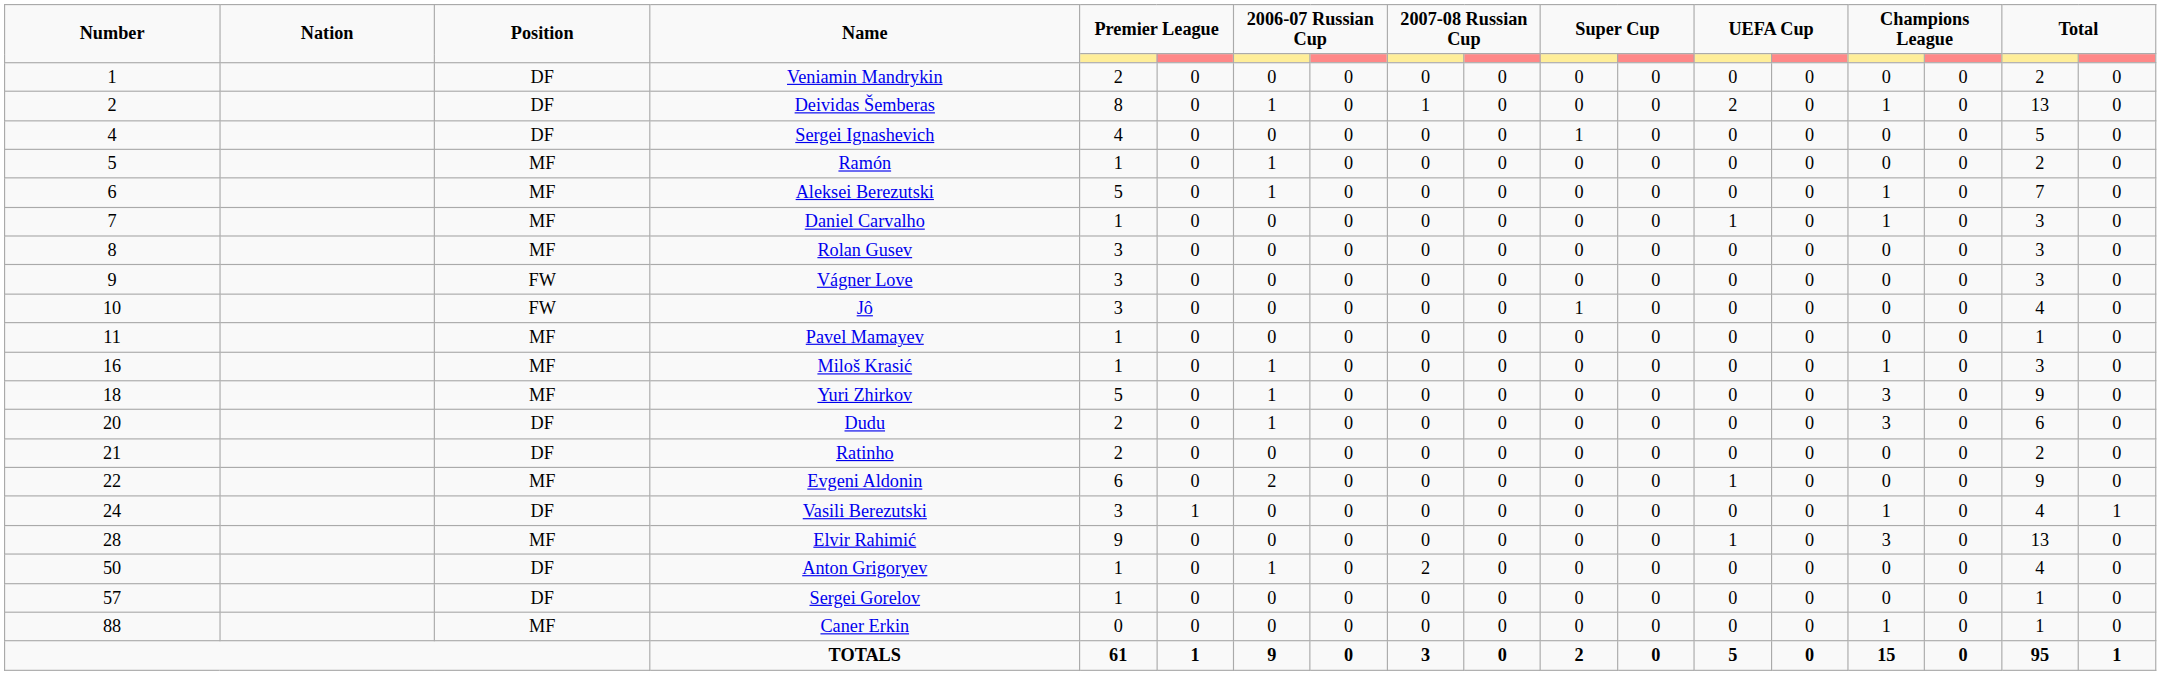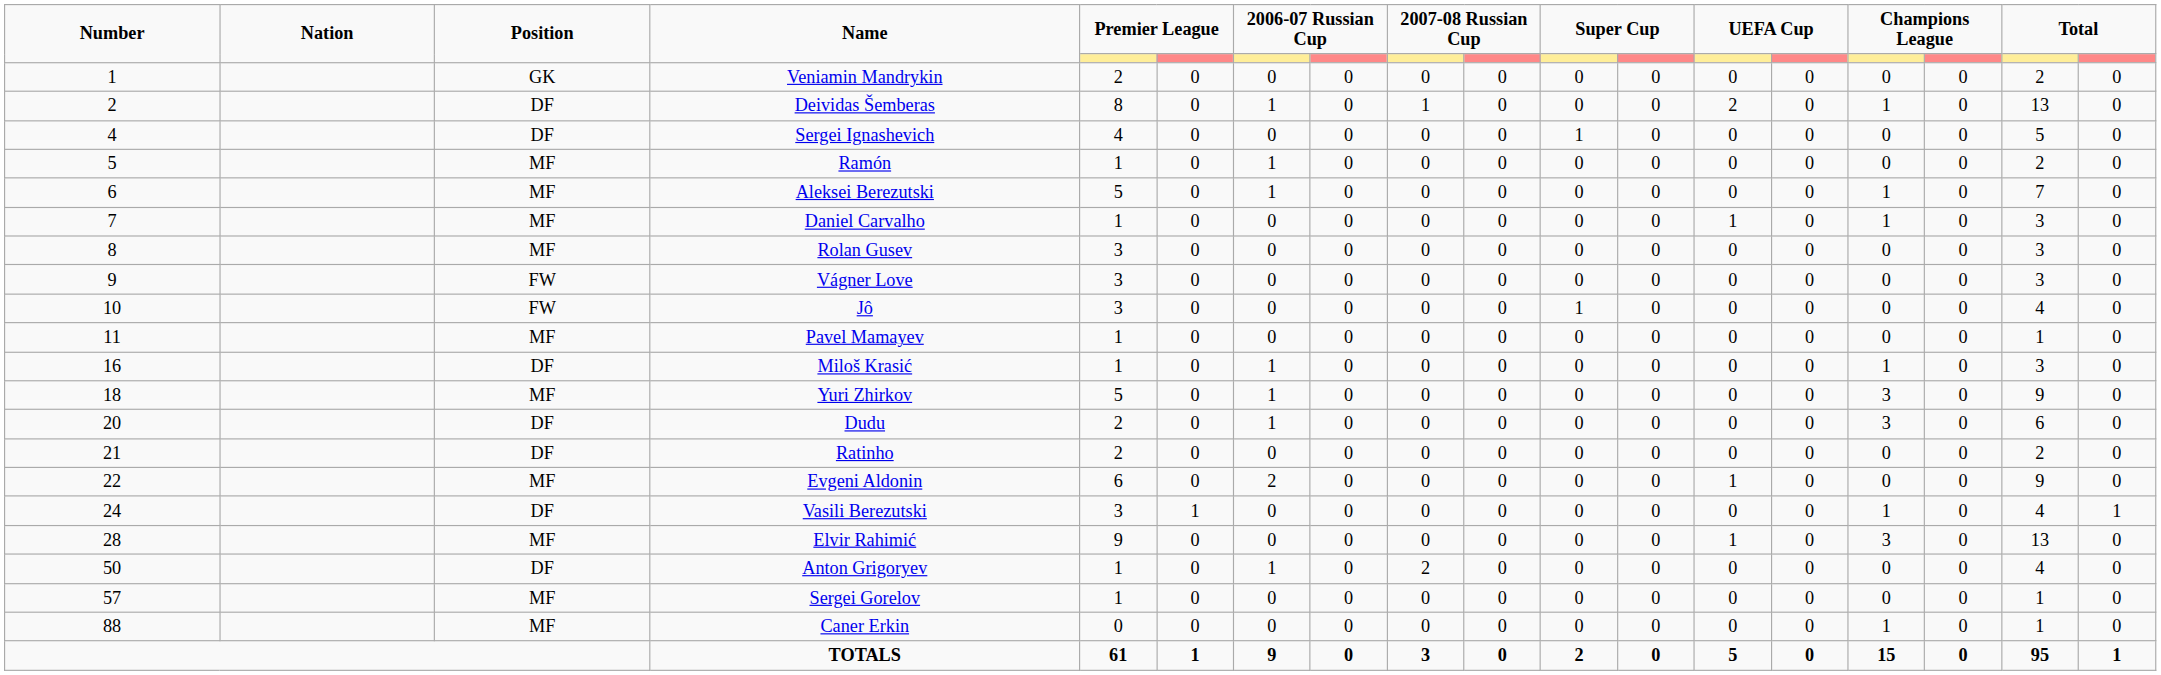 <table class="wikitable" style="font-size: 100%; text-align: center;">
 <tr>
 <td rowspan="2" width="10%" align="center"><strong>Number</strong></td>
 <td rowspan="2" width="10%" align="center"><strong>Nation</strong></td>
 <td rowspan="2" width="10%" align="center"><strong>Position</strong></td>
 <td rowspan="2" width="20%" align="center"><strong>Name</strong></td>
 <td colspan="2" align="center"><strong>Premier League</strong></td>
 <td colspan="2" align="center"><strong>2006-07 Russian Cup</strong></td>
 <td colspan="2" align="center"><strong>2007-08 Russian Cup</strong></td>
 <td colspan="2" align="center"><strong>Super Cup</strong></td>
 <td colspan="2" align="center"><strong>UEFA Cup</strong></td>
 <td colspan="2" align="center"><strong>Champions League</strong></td>
 <td colspan="2" align="center"><strong>Total</strong></td>
 </tr>
 <tr>
 <th width=60 style="background: #FFEE99"></th>
 <th width=60 style="background: #FF8888"></th>
 <th width=60 style="background: #FFEE99"></th>
 <th width=60 style="background: #FF8888"></th>
 <th width=60 style="background: #FFEE99"></th>
 <th width=60 style="background: #FF8888"></th>
 <th width=60 style="background: #FFEE99"></th>
 <th width=60 style="background: #FF8888"></th>
 <th width=60 style="background: #FFEE99"></th>
 <th width=60 style="background: #FF8888"></th>
 <th width=60 style="background: #FFEE99"></th>
 <th width=60 style="background: #FF8888"></th>
 <th width=60 style="background: #FFEE99"></th>
 <th width=60 style="background: #FF8888"></th>
 </tr>
 <tr>
 <td>1</td>
 <td></td>
-<td>DF</td>
+<td>GK</td>
 <td><a href='#'>Veniamin Mandrykin</a></td>
 <td>2</td>
 <td>0</td>
 <td>0</td>
 <td>0</td>
 <td>0</td>
 <td>0</td>
 <td>0</td>
 <td>0</td>
 <td>0</td>
 <td>0</td>
 <td>0</td>
 <td>0</td>
 <td>2</td>
 <td>0</td>
 </tr>
 <tr>
 <td>2</td>
 <td></td>
 <td>DF</td>
 <td><a href='#'>Deividas Šemberas</a></td>
 <td>8</td>
 <td>0</td>
 <td>1</td>
 <td>0</td>
 <td>1</td>
 <td>0</td>
 <td>0</td>
 <td>0</td>
 <td>2</td>
 <td>0</td>
 <td>1</td>
 <td>0</td>
 <td>13</td>
 <td>0</td>
 </tr>
 <tr>
 <td>4</td>
 <td></td>
 <td>DF</td>
 <td><a href='#'>Sergei Ignashevich</a></td>
 <td>4</td>
 <td>0</td>
 <td>0</td>
 <td>0</td>
 <td>0</td>
 <td>0</td>
 <td>1</td>
 <td>0</td>
 <td>0</td>
 <td>0</td>
 <td>0</td>
 <td>0</td>
 <td>5</td>
 <td>0</td>
 </tr>
 <tr>
 <td>5</td>
 <td></td>
 <td>MF</td>
 <td><a href='#'>Ramón</a></td>
 <td>1</td>
 <td>0</td>
 <td>1</td>
 <td>0</td>
 <td>0</td>
 <td>0</td>
 <td>0</td>
 <td>0</td>
 <td>0</td>
 <td>0</td>
 <td>0</td>
 <td>0</td>
 <td>2</td>
 <td>0</td>
 </tr>
 <tr>
 <td>6</td>
 <td></td>
 <td>MF</td>
 <td><a href='#'>Aleksei Berezutski</a></td>
 <td>5</td>
 <td>0</td>
 <td>1</td>
 <td>0</td>
 <td>0</td>
 <td>0</td>
 <td>0</td>
 <td>0</td>
 <td>0</td>
 <td>0</td>
 <td>1</td>
 <td>0</td>
 <td>7</td>
 <td>0</td>
 </tr>
 <tr>
 <td>7</td>
 <td></td>
 <td>MF</td>
 <td><a href='#'>Daniel Carvalho</a></td>
 <td>1</td>
 <td>0</td>
 <td>0</td>
 <td>0</td>
 <td>0</td>
 <td>0</td>
 <td>0</td>
 <td>0</td>
 <td>1</td>
 <td>0</td>
 <td>1</td>
 <td>0</td>
 <td>3</td>
 <td>0</td>
 </tr>
 <tr>
 <td>8</td>
 <td></td>
 <td>MF</td>
 <td><a href='#'>Rolan Gusev</a></td>
 <td>3</td>
 <td>0</td>
 <td>0</td>
 <td>0</td>
 <td>0</td>
 <td>0</td>
 <td>0</td>
 <td>0</td>
 <td>0</td>
 <td>0</td>
 <td>0</td>
 <td>0</td>
 <td>3</td>
 <td>0</td>
 </tr>
 <tr>
 <td>9</td>
 <td></td>
 <td>FW</td>
 <td><a href='#'>Vágner Love</a></td>
 <td>3</td>
 <td>0</td>
 <td>0</td>
 <td>0</td>
 <td>0</td>
 <td>0</td>
 <td>0</td>
 <td>0</td>
 <td>0</td>
 <td>0</td>
 <td>0</td>
 <td>0</td>
 <td>3</td>
 <td>0</td>
 </tr>
 <tr>
 <td>10</td>
 <td></td>
 <td>FW</td>
 <td><a href='#'>Jô</a></td>
 <td>3</td>
 <td>0</td>
 <td>0</td>
 <td>0</td>
 <td>0</td>
 <td>0</td>
 <td>1</td>
 <td>0</td>
 <td>0</td>
 <td>0</td>
 <td>0</td>
 <td>0</td>
 <td>4</td>
 <td>0</td>
 </tr>
 <tr>
 <td>11</td>
 <td></td>
 <td>MF</td>
 <td><a href='#'>Pavel Mamayev</a></td>
 <td>1</td>
 <td>0</td>
 <td>0</td>
 <td>0</td>
 <td>0</td>
 <td>0</td>
 <td>0</td>
 <td>0</td>
 <td>0</td>
 <td>0</td>
 <td>0</td>
 <td>0</td>
 <td>1</td>
 <td>0</td>
 </tr>
 <tr>
 <td>16</td>
 <td></td>
-<td>MF</td>
+<td>DF</td>
 <td><a href='#'>Miloš Krasić</a></td>
 <td>1</td>
 <td>0</td>
 <td>1</td>
 <td>0</td>
 <td>0</td>
 <td>0</td>
 <td>0</td>
 <td>0</td>
 <td>0</td>
 <td>0</td>
 <td>1</td>
 <td>0</td>
 <td>3</td>
 <td>0</td>
 </tr>
 <tr>
 <td>18</td>
 <td></td>
 <td>MF</td>
 <td><a href='#'>Yuri Zhirkov</a></td>
 <td>5</td>
 <td>0</td>
 <td>1</td>
 <td>0</td>
 <td>0</td>
 <td>0</td>
 <td>0</td>
 <td>0</td>
 <td>0</td>
 <td>0</td>
 <td>3</td>
 <td>0</td>
 <td>9</td>
 <td>0</td>
 </tr>
 <tr>
 <td>20</td>
 <td></td>
 <td>DF</td>
 <td><a href='#'>Dudu</a></td>
 <td>2</td>
 <td>0</td>
 <td>1</td>
 <td>0</td>
 <td>0</td>
 <td>0</td>
 <td>0</td>
 <td>0</td>
 <td>0</td>
 <td>0</td>
 <td>3</td>
 <td>0</td>
 <td>6</td>
 <td>0</td>
 </tr>
 <tr>
 <td>21</td>
 <td></td>
 <td>DF</td>
 <td><a href='#'>Ratinho</a></td>
 <td>2</td>
 <td>0</td>
 <td>0</td>
 <td>0</td>
 <td>0</td>
 <td>0</td>
 <td>0</td>
 <td>0</td>
 <td>0</td>
 <td>0</td>
 <td>0</td>
 <td>0</td>
 <td>2</td>
 <td>0</td>
 </tr>
 <tr>
 <td>22</td>
 <td></td>
 <td>MF</td>
 <td><a href='#'>Evgeni Aldonin</a></td>
 <td>6</td>
 <td>0</td>
 <td>2</td>
 <td>0</td>
 <td>0</td>
 <td>0</td>
 <td>0</td>
 <td>0</td>
 <td>1</td>
 <td>0</td>
 <td>0</td>
 <td>0</td>
 <td>9</td>
 <td>0</td>
 </tr>
 <tr>
 <td>24</td>
 <td></td>
 <td>DF</td>
 <td><a href='#'>Vasili Berezutski</a></td>
 <td>3</td>
 <td>1</td>
 <td>0</td>
 <td>0</td>
 <td>0</td>
 <td>0</td>
 <td>0</td>
 <td>0</td>
 <td>0</td>
 <td>0</td>
 <td>1</td>
 <td>0</td>
 <td>4</td>
 <td>1</td>
 </tr>
 <tr>
 <td>28</td>
 <td></td>
 <td>MF</td>
 <td><a href='#'>Elvir Rahimić</a></td>
 <td>9</td>
 <td>0</td>
 <td>0</td>
 <td>0</td>
 <td>0</td>
 <td>0</td>
 <td>0</td>
 <td>0</td>
 <td>1</td>
 <td>0</td>
 <td>3</td>
 <td>0</td>
 <td>13</td>
 <td>0</td>
 </tr>
 <tr>
 <td>50</td>
 <td></td>
 <td>DF</td>
 <td><a href='#'>Anton Grigoryev</a></td>
 <td>1</td>
 <td>0</td>
 <td>1</td>
 <td>0</td>
 <td>2</td>
 <td>0</td>
 <td>0</td>
 <td>0</td>
 <td>0</td>
 <td>0</td>
 <td>0</td>
 <td>0</td>
 <td>4</td>
 <td>0</td>
 </tr>
 <tr>
 <td>57</td>
 <td></td>
-<td>DF</td>
+<td>MF</td>
 <td><a href='#'>Sergei Gorelov</a></td>
 <td>1</td>
 <td>0</td>
 <td>0</td>
 <td>0</td>
 <td>0</td>
 <td>0</td>
 <td>0</td>
 <td>0</td>
 <td>0</td>
 <td>0</td>
 <td>0</td>
 <td>0</td>
 <td>1</td>
 <td>0</td>
 </tr>
 <tr>
 <td>88</td>
 <td></td>
 <td>MF</td>
 <td><a href='#'>Caner Erkin</a></td>
 <td>0</td>
 <td>0</td>
 <td>0</td>
 <td>0</td>
 <td>0</td>
 <td>0</td>
 <td>0</td>
 <td>0</td>
 <td>0</td>
 <td>0</td>
 <td>1</td>
 <td>0</td>
 <td>1</td>
 <td>0</td>
 </tr>
 <tr>
 <td colspan="3"></td>
 <td><strong>TOTALS</strong></td>
 <td><strong>61</strong></td>
 <td><strong>1</strong></td>
 <td><strong>9</strong></td>
 <td><strong>0</strong></td>
 <td><strong>3</strong></td>
 <td><strong>0</strong></td>
 <td><strong>2</strong></td>
 <td><strong>0</strong></td>
 <td><strong>5</strong></td>
 <td><strong>0</strong></td>
 <td><strong>15</strong></td>
 <td><strong>0</strong></td>
 <td><strong>95</strong></td>
 <td><strong>1</strong></td>
 </tr>
 </table>
